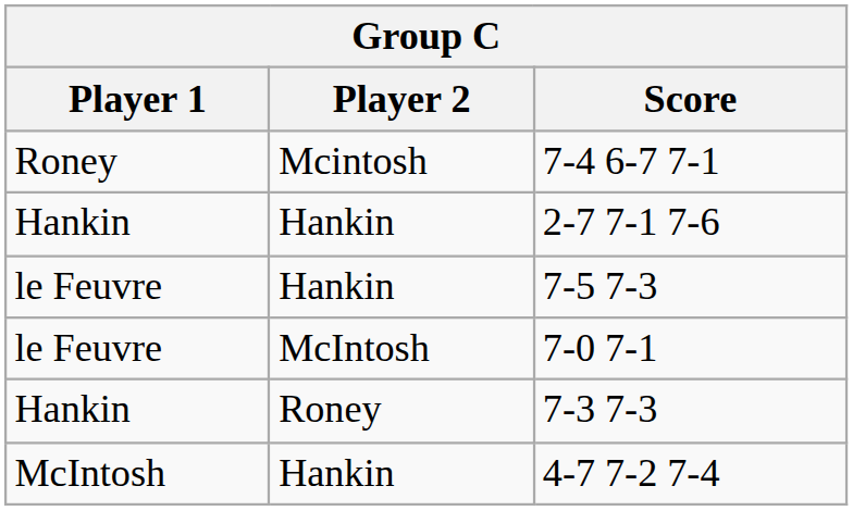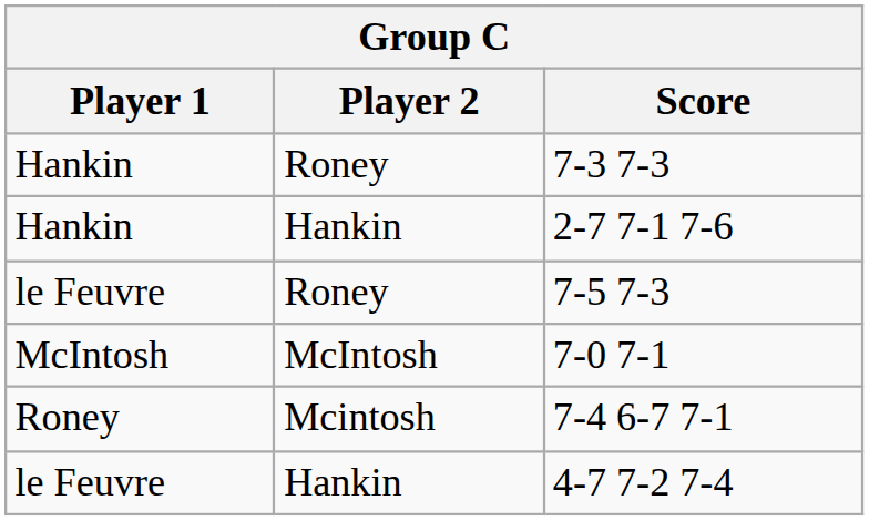 <table class="wikitable">
 <tr>
 <th colspan="3">Group C</th>
 </tr>
 <tr>
 <th width=100>Player 1</th>
 <th width=100>Player 2</th>
 <th width=120>Score</th>
 </tr>
 <tr>
+<td>Hankin</td>
 <td>Roney</td>
-<td>Mcintosh</td>
-<td>7-4 6-7 7-1</td>
+<td>7-3 7-3</td>
 </tr>
 <tr>
 <td>Hankin</td>
 <td>Hankin</td>
 <td>2-7 7-1 7-6</td>
 </tr>
 <tr>
 <td>le Feuvre</td>
-<td>Hankin</td>
+<td>Roney</td>
 <td>7-5 7-3</td>
 </tr>
 <tr>
-<td>le Feuvre</td>
+<td>McIntosh</td>
 <td>McIntosh</td>
 <td>7-0 7-1</td>
 </tr>
 <tr>
-<td>Hankin</td>
 <td>Roney</td>
-<td>7-3 7-3</td>
+<td>Mcintosh</td>
+<td>7-4 6-7 7-1</td>
 </tr>
 <tr>
-<td>McIntosh</td>
+<td>le Feuvre</td>
 <td>Hankin</td>
 <td>4-7 7-2 7-4</td>
 </tr>
 </table>
